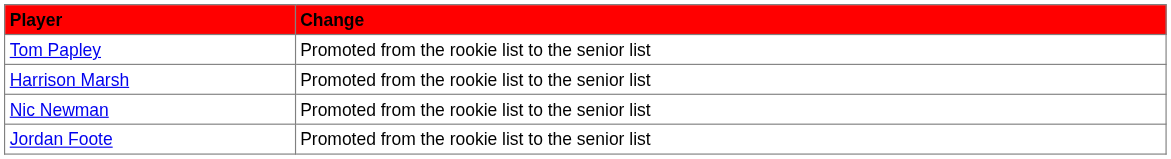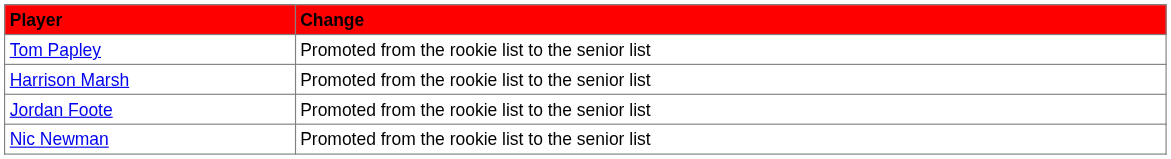 <table border="1" cellpadding="4" cellspacing="0"  style="text-align:left; font-size:95%; border-collapse:collapse; width:80%;">
 <tr style="background:#FF0000;">
 <th style="width:25%;"><span>Player</span></th>
 <th><span>Change</span></th>
 </tr>
 <tr>
 <td> <a href='#'>Tom Papley</a></td>
 <td>Promoted from the rookie list to the senior list</td>
 </tr>
 <tr>
 <td> <a href='#'>Harrison Marsh</a></td>
 <td>Promoted from the rookie list to the senior list</td>
 </tr>
 <tr>
+<td> <a href='#'>Jordan Foote</a></td>
+<td>Promoted from the rookie list to the senior list</td>
+</tr>
+<tr>
 <td> <a href='#'>Nic Newman</a></td>
 <td>Promoted from the rookie list to the senior list</td>
 </tr>
-<tr>
-<td> <a href='#'>Jordan Foote</a></td>
-<td>Promoted from the rookie list to the senior list</td>
-</tr>
 </table>
